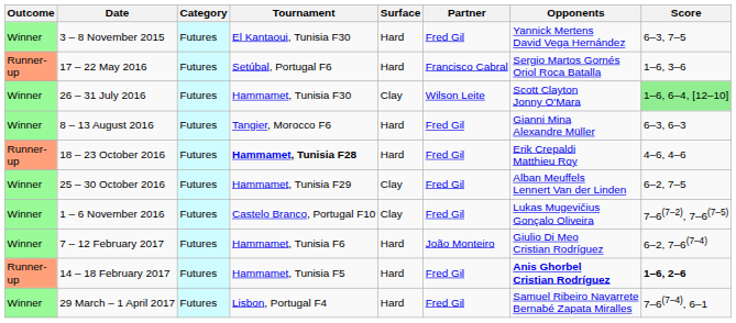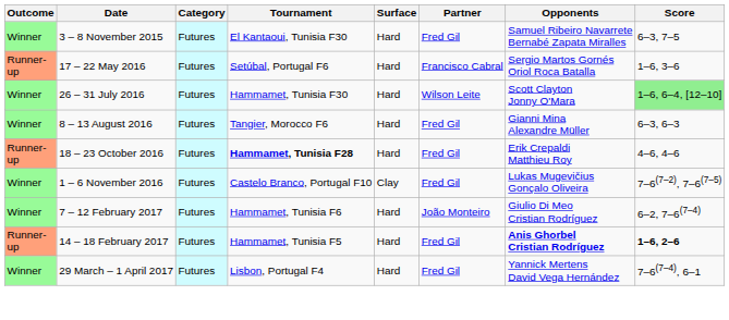 <table class="sortable wikitable">
 <tr>
 <th scope="col" style="width:40px;">Outcome</th>
 <th scope="col">Date</th>
 <th scope="col">Category</th>
 <th scope="col">Tournament</th>
 <th scope="col">Surface</th>
 <th scope="col">Partner</th>
 <th scope="col">Opponents</th>
 <th scope="col" class="unsortable">Score</th>
 </tr>
 <tr>
 <td bgcolor=98FB98>Winner</td>
 <td>3 – 8 November 2015</td>
 <td style=background:#CFFCFF>Futures</td>
 <td><a href='#'>El Kantaoui</a>, Tunisia F30</td>
 <td>Hard</td>
 <td data-sort-value="Gil, F"> <a href='#'>Fred Gil</a></td>
-<td data-sort-value="Vega Hernandez, David"> <a href='#'>Yannick Mertens</a><br> <a href='#'>David Vega Hernández</a></td>
+<td data-sort-value="Zapata Miralles, Bernabe"> <a href='#'>Samuel Ribeiro Navarrete</a><br> <a href='#'>Bernabé Zapata Miralles</a></td>
 <td>6–3, 7–5</td>
 </tr>
 <tr>
 <td bgcolor=FFA07A>Runner-up</td>
 <td>17 – 22 May 2016</td>
 <td style=background:#CFFCFF>Futures</td>
 <td><a href='#'>Setúbal</a>, Portugal F6</td>
 <td>Hard</td>
 <td data-sort-value="Cabral, F"> <a href='#'>Francisco Cabral</a></td>
 <td data-sort-value="Roca Batalla, Oriol"> <a href='#'>Sergio Martos Gornés</a><br> <a href='#'>Oriol Roca Batalla</a></td>
 <td>1–6, 3–6</td>
 </tr>
 <tr>
 <td bgcolor=98FB98>Winner</td>
 <td>26 – 31 July 2016</td>
 <td style=background:#CFFCFF>Futures</td>
 <td><a href='#'>Hammamet</a>, Tunisia F30</td>
-<td>Clay</td>
+<td>Hard</td>
 <td data-sort-value="Leite, W"> <a href='#'>Wilson Leite</a></td>
 <td data-sort-value="O'Mara, Jonny"> <a href='#'>Scott Clayton</a><br> <a href='#'>Jonny O'Mara</a></td>
 <td style="background: lightgreen;">1–6, 6–4, [12–10]</td>
 </tr>
 <tr>
 <td bgcolor=98FB98>Winner</td>
 <td>8 – 13 August 2016</td>
 <td style=background:#CFFCFF>Futures</td>
 <td><a href='#'>Tangier</a>, Morocco F6</td>
 <td>Hard</td>
 <td data-sort-value="Gil, F"> <a href='#'>Fred Gil</a></td>
 <td data-sort-value="O'Mara, Jonny"> <a href='#'>Gianni Mina</a><br> <a href='#'>Alexandre Müller</a></td>
 <td>6–3, 6–3</td>
 </tr>
 <tr>
 <td bgcolor=FFA07A>Runner-up</td>
 <td>18 – 23 October 2016</td>
 <td style=background:#CFFCFF>Futures</td>
 <td><strong><a href='#'>Hammamet</a>, Tunisia F28</strong></td>
 <td>Hard</td>
 <td data-sort-value="Gil, F"> <a href='#'>Fred Gil</a></td>
 <td data-sort-value="Roy, Matthieu"> <a href='#'>Erik Crepaldi</a><br> <a href='#'>Matthieu Roy</a></td>
 <td>4–6, 4–6</td>
-</tr>
-<tr>
-<td bgcolor=98FB98>Winner</td>
-<td>25 – 30 October 2016</td>
-<td style=background:#CFFCFF>Futures</td>
-<td><a href='#'>Hammamet</a>, Tunisia F29</td>
-<td>Clay</td>
-<td data-sort-value="Gil, F"> <a href='#'>Fred Gil</a></td>
-<td data-sort-value="Van der Linden, Lennert"> <a href='#'>Alban Meuffels</a><br> <a href='#'>Lennert Van der Linden</a></td>
-<td>6–2, 7–5</td>
 </tr>
 <tr>
 <td bgcolor=98FB98>Winner</td>
 <td>1 – 6 November 2016</td>
 <td style=background:#CFFCFF>Futures</td>
 <td><a href='#'>Castelo Branco</a>, Portugal F10</td>
 <td>Clay</td>
 <td data-sort-value="Gil, F"> <a href='#'>Fred Gil</a></td>
 <td data-sort-value="Oliveira, Gonçalo"> <a href='#'>Lukas Mugevičius</a><br> <a href='#'>Gonçalo Oliveira</a></td>
 <td>7–6<sup>(7–2)</sup>, 7–6<sup>(7–5)</sup></td>
 </tr>
 <tr>
 <td bgcolor=98FB98>Winner</td>
 <td>7 – 12 February 2017</td>
 <td style=background:#CFFCFF>Futures</td>
 <td><a href='#'>Hammamet</a>, Tunisia F6</td>
 <td>Hard</td>
 <td data-sort-value="Monteiro, J"> <a href='#'>João Monteiro</a></td>
 <td data-sort-value="Rodriguez, Cristian"> <a href='#'>Giulio Di Meo</a><br> <a href='#'>Cristian Rodríguez</a></td>
 <td>6–2, 7–6<sup>(7–4)</sup></td>
 </tr>
 <tr>
 <td bgcolor=FFA07A>Runner-up</td>
 <td>14 – 18 February 2017</td>
 <td style=background:#CFFCFF>Futures</td>
 <td><a href='#'>Hammamet</a>, Tunisia F5</td>
 <td>Hard</td>
 <td data-sort-value="Gil, F"> <a href='#'>Fred Gil</a></td>
 <td data-sort-value="Rodriguez, Cristian"><strong> <a href='#'>Anis Ghorbel</a><br> <a href='#'>Cristian Rodríguez</a></strong></td>
 <td><strong>1–6, 2–6</strong></td>
 </tr>
 <tr>
 <td bgcolor=98FB98>Winner</td>
 <td>29 March – 1 April 2017</td>
 <td style=background:#CFFCFF>Futures</td>
 <td><a href='#'>Lisbon</a>, Portugal F4</td>
 <td>Hard</td>
 <td data-sort-value="Gil, F"> <a href='#'>Fred Gil</a></td>
-<td data-sort-value="Zapata Miralles, Bernabe"> <a href='#'>Samuel Ribeiro Navarrete</a><br> <a href='#'>Bernabé Zapata Miralles</a></td>
+<td data-sort-value="Vega Hernandez, David"> <a href='#'>Yannick Mertens</a><br> <a href='#'>David Vega Hernández</a></td>
 <td>7–6<sup>(7–4)</sup>, 6–1</td>
 </tr>
 </table>
